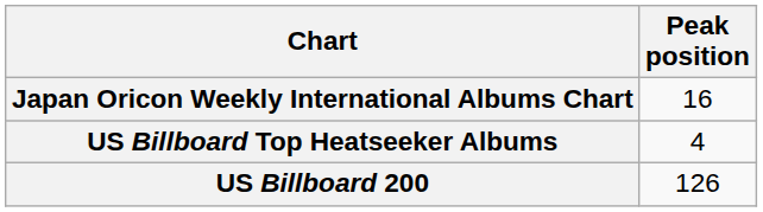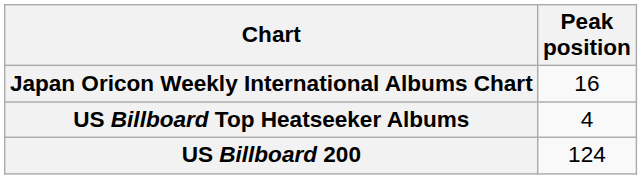 <table class="wikitable sortable plainrowheaders">
 <tr>
 <th scope="col">Chart</th>
 <th scope="col">Peak<br>position</th>
 </tr>
 <tr>
 <th scope="row">Japan Oricon Weekly International Albums Chart</th>
 <td align="center">16</td>
 </tr>
 <tr>
 <th scope="row">US <em>Billboard</em> Top Heatseeker Albums</th>
 <td align="center">4</td>
 </tr>
 <tr>
 <th scope="row">US <em>Billboard</em> 200</th>
-<td align="center">126</td>
+<td align="center">124</td>
 </tr>
 </table>
